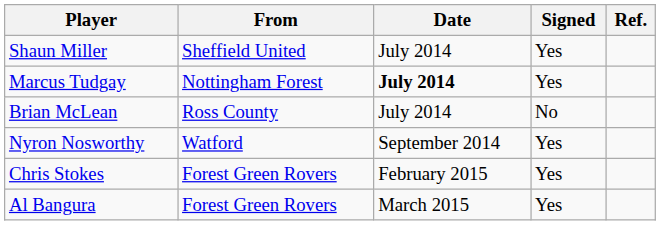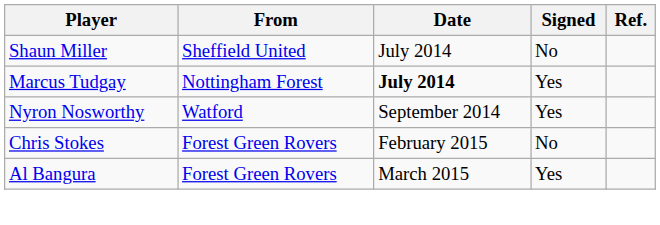 <table class="wikitable sortable" style="text-align:center; font-size:95%;width:60%; text-align:left">
 <tr>
 <th>Player</th>
 <th>From</th>
 <th>Date</th>
 <th>Signed</th>
 <th>Ref.</th>
 </tr>
 <tr>
 <td> <a href='#'>Shaun Miller</a></td>
 <td> <a href='#'>Sheffield United</a></td>
 <td>July 2014</td>
-<td>Yes</td>
+<td>No</td>
 <td></td>
 </tr>
 <tr>
 <td> <a href='#'>Marcus Tudgay</a></td>
 <td> <a href='#'>Nottingham Forest</a></td>
 <td><strong>July 2014</strong></td>
 <td>Yes</td>
-<td></td>
-</tr>
-<tr>
-<td> <a href='#'>Brian McLean</a></td>
-<td> <a href='#'>Ross County</a></td>
-<td>July 2014</td>
-<td>No</td>
 <td></td>
 </tr>
 <tr>
 <td> <a href='#'>Nyron Nosworthy</a></td>
 <td> <a href='#'>Watford</a></td>
 <td>September 2014</td>
 <td>Yes</td>
 <td></td>
 </tr>
 <tr>
 <td> <a href='#'>Chris Stokes</a></td>
 <td> <a href='#'>Forest Green Rovers</a></td>
 <td>February 2015</td>
-<td>Yes</td>
+<td>No</td>
 <td></td>
 </tr>
 <tr>
 <td> <a href='#'>Al Bangura</a></td>
 <td> <a href='#'>Forest Green Rovers</a></td>
 <td>March 2015</td>
 <td>Yes</td>
 <td></td>
 </tr>
 </table>
